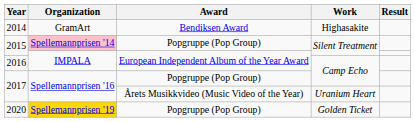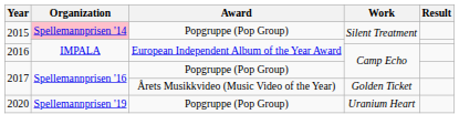 <table class="wikitable plainrowheaders" style="text-align:center;">
 <tr>
 <th>Year</th>
 <th>Organization</th>
 <th>Award</th>
 <th>Work</th>
 <th>Result</th>
-</tr>
-<tr>
-<td>2014</td>
-<td>GramArt</td>
-<td><a href='#'>Bendiksen Award</a></td>
-<td>Highasakite</td>
-<td></td>
 </tr>
 <tr>
 <td rowspan="2">2015</td>
 <td style="background: pink;"><a href='#'>Spellemannprisen '14</a></td>
 <td>Popgruppe (Pop Group)</td>
 <td rowspan="2"><em>Silent Treatment</em></td>
 <td></td>
 </tr>
 <tr>
 <td rowspan="2"><a href='#'>IMPALA</a></td>
 <td rowspan="2"><a href='#'>European Independent Album of the Year Award</a></td>
 <td></td>
 </tr>
 <tr>
 <td>2016</td>
 <td rowspan="2"><em>Camp Echo</em></td>
 <td></td>
 </tr>
 <tr>
 <td rowspan="2">2017</td>
 <td rowspan="2"><a href='#'>Spellemannprisen '16</a></td>
 <td>Popgruppe (Pop Group)</td>
 <td></td>
 </tr>
 <tr>
 <td>Årets Musikkvideo (Music Video of the Year)</td>
-<td rowspan="1"><em>Uranium Heart</em></td>
+<td rowspan="1"><em>Golden Ticket</em></td>
 <td></td>
 </tr>
 <tr>
 <td rowspan="2">2020</td>
-<td rowspan="1" style="background: gold;"><a href='#'>Spellemannprisen '19</a></td>
+<td rowspan="1"><a href='#'>Spellemannprisen '19</a></td>
 <td>Popgruppe (Pop Group)</td>
-<td rowspan="1"><em>Golden Ticket</em></td>
+<td rowspan="1"><em>Uranium Heart</em></td>
 <td></td>
 </tr>
 </table>
